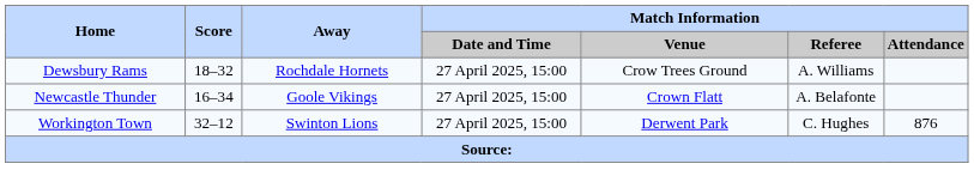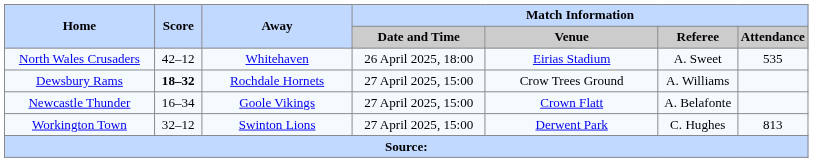 <table border=1 style="border-collapse:collapse; font-size:90%; text-align:center;" cellpadding=3 cellspacing=0 width=100%>
 <tr bgcolor=#C1D8FF>
 <th scope="col" rowspan=2 width=19%>Home</th>
 <th scope="col" rowspan=2 width=6%>Score</th>
 <th scope="col" rowspan=2 width=19%>Away</th>
 <th colspan=4>Match Information</th>
 </tr>
 <tr bgcolor=#CCCCCC>
 <th scope="col" width=17%>Date and Time</th>
 <th scope="col" width=22%>Venue</th>
 <th scope="col" width=10%>Referee</th>
 <th scope="col" width=7%>Attendance</th>
 </tr>
 <tr bgcolor=#F5FAFF>
+<td> <a href='#'>North Wales Crusaders</a></td>
+<td>42–12</td>
+<td> <a href='#'>Whitehaven</a></td>
+<td>26 April 2025, 18:00</td>
+<td><a href='#'>Eirias Stadium</a></td>
+<td>A. Sweet</td>
+<td>535</td>
+</tr>
+<tr bgcolor=#F5FAFF>
 <td> <a href='#'>Dewsbury Rams</a></td>
-<td>18–32</td>
+<td><strong>18–32</strong></td>
 <td> <a href='#'>Rochdale Hornets</a></td>
 <td>27 April 2025, 15:00</td>
 <td>Crow Trees Ground</td>
 <td>A. Williams</td>
 <td></td>
 </tr>
 <tr bgcolor=#F5FAFF>
 <td> <a href='#'>Newcastle Thunder</a></td>
 <td>16–34</td>
 <td> <a href='#'>Goole Vikings</a></td>
 <td>27 April 2025, 15:00</td>
 <td><a href='#'>Crown Flatt</a></td>
 <td>A. Belafonte</td>
 <td></td>
 </tr>
 <tr bgcolor=#F5FAFF>
 <td> <a href='#'>Workington Town</a></td>
 <td>32–12</td>
 <td> <a href='#'>Swinton Lions</a></td>
 <td>27 April 2025, 15:00</td>
 <td><a href='#'>Derwent Park</a></td>
 <td>C. Hughes</td>
-<td>876</td>
+<td>813</td>
 </tr>
 <tr style="background:#c1d8ff;">
 <th colspan=7>Source:</th>
 </tr>
 </table>
